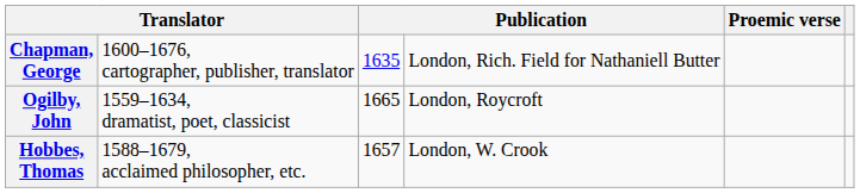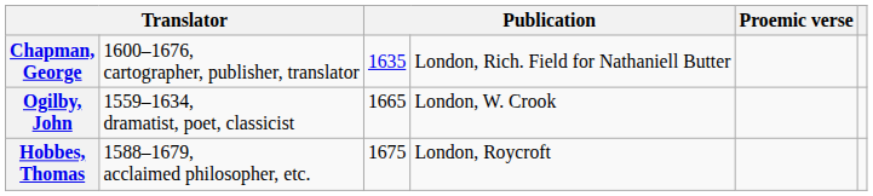 <table class="wikitable" ">
 <tr>
 <th scope="col" colspan="2">Translator</th>
 <th scope="col" colspan="2">Publication</th>
 <th scope="col">Proemic verse</th>
 <th scope="col"></th>
 </tr>
 <tr>
 <th> <a href='#'>Chapman,<br>George</a></th>
 <td>1600–1676,<br>cartographer, publisher, translator</td>
 <td><a href='#'>1635</a></td>
 <td>London, Rich. Field for Nathaniell Butter</td>
 <td style=white-space:nowrap><blockquote></blockquote></td>
 <td></td>
 </tr>
 <tr valign="top">
 <th><a href='#'>Ogilby,<br>John</a></th>
 <td>1559–1634,<br>dramatist, poet, classicist</td>
 <td>1665</td>
-<td>London, Roycroft</td>
+<td>London, W. Crook</td>
 <td style=white-space:nowrap><br><blockquote></blockquote></td>
 <td></td>
 </tr>
 <tr valign="top">
 <th><a href='#'>Hobbes,<br>Thomas</a></th>
 <td>1588–1679,<br>acclaimed philosopher, etc.</td>
-<td>1657</td>
-<td>London, W. Crook</td>
+<td>1675</td>
+<td>London, Roycroft</td>
 <td><blockquote></blockquote></td>
 <td></td>
 </tr>
 </table>
